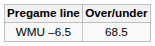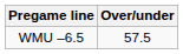 <table class="wikitable">
 <tr align="center">
 <th style=>Pregame line</th>
 <th style=>Over/under</th>
 </tr>
 <tr align="center">
 <td>WMU –6.5</td>
-<td>68.5</td>
+<td>57.5</td>
 </tr>
 </table>
